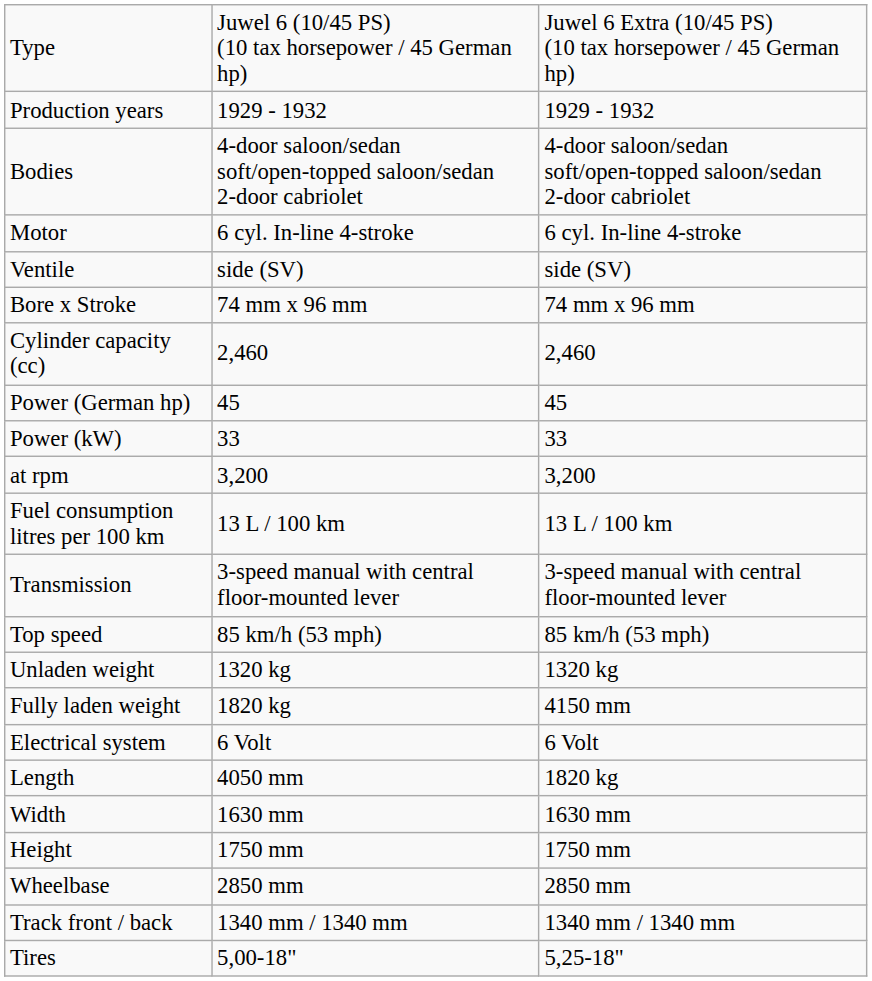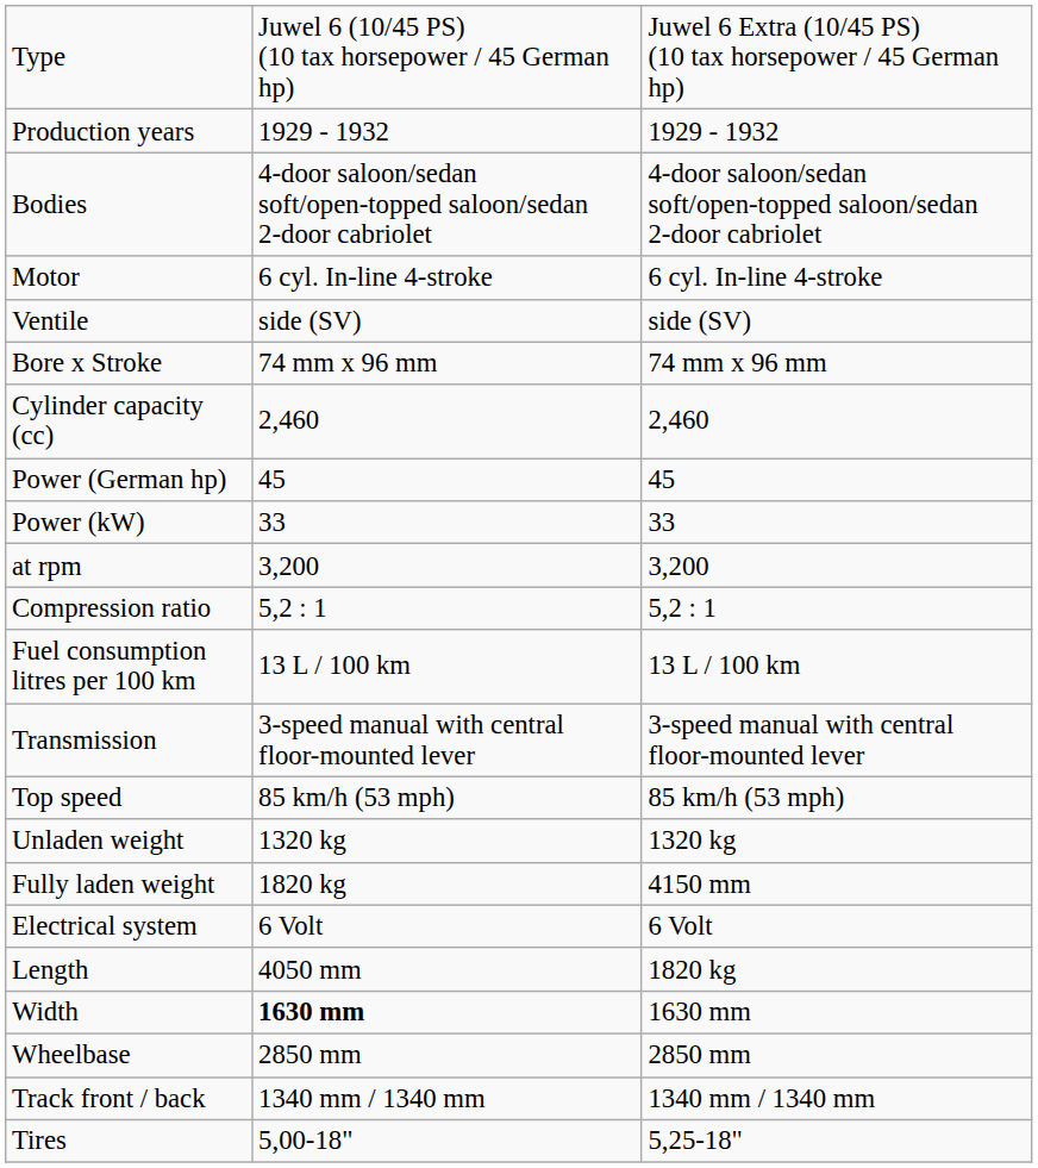 <table class="wikitable">
 <tr>
 <td>Type</td>
 <td>Juwel 6 (10/45 PS) <br>(10 tax horsepower / 45 German hp)</td>
 <td>Juwel 6 Extra (10/45 PS) <br>(10 tax horsepower / 45 German hp)</td>
 </tr>
 <tr>
 <td>Production years</td>
 <td>1929 - 1932</td>
 <td>1929 - 1932</td>
 </tr>
 <tr>
 <td>Bodies</td>
 <td>4-door saloon/sedan<br>soft/open-topped saloon/sedan<br>2-door cabriolet</td>
 <td>4-door saloon/sedan<br>soft/open-topped saloon/sedan<br>2-door cabriolet</td>
 </tr>
 <tr>
 <td>Motor</td>
 <td>6 cyl. In-line 4-stroke</td>
 <td>6 cyl. In-line 4-stroke</td>
 </tr>
 <tr>
 <td>Ventile</td>
 <td>side (SV)</td>
 <td>side (SV)</td>
 </tr>
 <tr>
 <td>Bore x Stroke</td>
 <td>74 mm x 96 mm</td>
 <td>74 mm x 96 mm</td>
 </tr>
 <tr>
 <td>Cylinder capacity (cc)</td>
 <td>2,460</td>
 <td>2,460</td>
 </tr>
 <tr>
 <td>Power (German hp)</td>
 <td>45</td>
 <td>45</td>
 </tr>
 <tr>
 <td>Power (kW)</td>
 <td>33</td>
 <td>33</td>
 </tr>
 <tr>
 <td>at rpm</td>
 <td>3,200</td>
 <td>3,200</td>
 </tr>
 <tr>
+<td>Compression ratio</td>
+<td>5,2 : 1</td>
+<td>5,2 : 1</td>
+</tr>
+<tr>
 <td>Fuel consumption<br>litres per 100 km</td>
 <td>13 L / 100 km</td>
 <td>13 L / 100 km</td>
 </tr>
 <tr>
 <td>Transmission</td>
 <td>3-speed manual with central <br>floor-mounted lever</td>
 <td>3-speed manual with central <br>floor-mounted lever</td>
 </tr>
 <tr>
 <td>Top speed</td>
 <td>85 km/h (53 mph)</td>
 <td>85 km/h (53 mph)</td>
 </tr>
 <tr>
 <td>Unladen weight</td>
 <td>1320 kg</td>
 <td>1320 kg</td>
 </tr>
 <tr>
 <td>Fully laden weight</td>
 <td>1820 kg</td>
 <td>4150 mm</td>
 </tr>
 <tr>
 <td>Electrical system</td>
 <td>6 Volt</td>
 <td>6 Volt</td>
 </tr>
 <tr>
 <td>Length</td>
 <td>4050 mm</td>
 <td>1820 kg</td>
 </tr>
 <tr>
 <td>Width</td>
+<td><strong>1630 mm</strong></td>
 <td>1630 mm</td>
-<td>1630 mm</td>
-</tr>
-<tr>
-<td>Height</td>
-<td>1750 mm</td>
-<td>1750 mm</td>
 </tr>
 <tr>
 <td>Wheelbase</td>
 <td>2850 mm</td>
 <td>2850 mm</td>
 </tr>
 <tr>
 <td>Track front / back</td>
 <td>1340 mm / 1340 mm</td>
 <td>1340 mm / 1340 mm</td>
 </tr>
 <tr>
 <td>Tires</td>
 <td>5,00-18"</td>
 <td>5,25-18"</td>
 </tr>
 </table>
